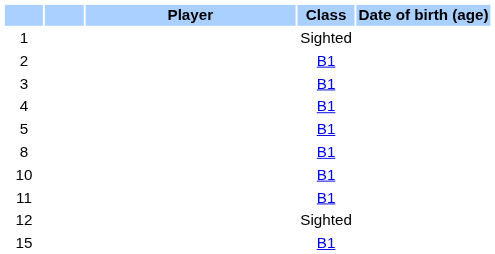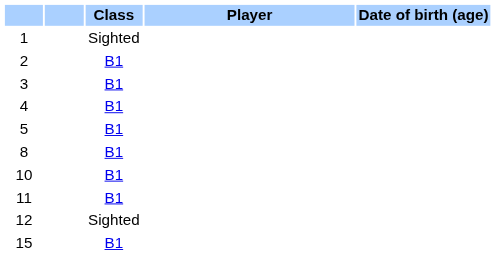 <table class="sortable" border="0" cellspacing="2" cellpadding="2">
 <tr style="background-color:#AAD0FF">
 <th width=8%></th>
 <th width=8%></th>
+<th width=12%>Class</th>
 <th width=44%>Player</th>
-<th width=12%>Class</th>
 <th width=28%>Date of birth (age)</th>
 </tr>
 <tr>
 <td style="text-align: center;">1</td>
 <td style="text-align: center;"></td>
+<td style="text-align: center;">Sighted</td>
 <td></td>
-<td style="text-align: center;">Sighted</td>
 <td></td>
 </tr>
 <tr>
 <td style="text-align: center;">2</td>
 <td style="text-align: center;"></td>
+<td style="text-align: center;"><a href='#'>B1</a></td>
 <td></td>
-<td style="text-align: center;"><a href='#'>B1</a></td>
 <td></td>
 </tr>
 <tr>
 <td style="text-align: center;">3</td>
 <td style="text-align: center;"></td>
+<td style="text-align: center;"><a href='#'>B1</a></td>
 <td></td>
-<td style="text-align: center;"><a href='#'>B1</a></td>
 <td></td>
 </tr>
 <tr>
 <td style="text-align: center;">4</td>
 <td style="text-align: center;"></td>
+<td style="text-align: center;"><a href='#'>B1</a></td>
 <td></td>
-<td style="text-align: center;"><a href='#'>B1</a></td>
 <td></td>
 </tr>
 <tr>
 <td style="text-align: center;">5</td>
 <td style="text-align: center;"></td>
+<td style="text-align: center;"><a href='#'>B1</a></td>
 <td></td>
-<td style="text-align: center;"><a href='#'>B1</a></td>
 <td></td>
 </tr>
 <tr>
 <td style="text-align: center;">8</td>
 <td style="text-align: center;"></td>
+<td style="text-align: center;"><a href='#'>B1</a></td>
 <td></td>
-<td style="text-align: center;"><a href='#'>B1</a></td>
 <td></td>
 </tr>
 <tr>
 <td style="text-align: center;">10</td>
 <td style="text-align: center;"></td>
+<td style="text-align: center;"><a href='#'>B1</a></td>
 <td></td>
-<td style="text-align: center;"><a href='#'>B1</a></td>
 <td></td>
 </tr>
 <tr>
 <td style="text-align: center;">11</td>
 <td style="text-align: center;"></td>
+<td style="text-align: center;"><a href='#'>B1</a></td>
 <td></td>
-<td style="text-align: center;"><a href='#'>B1</a></td>
 <td></td>
 </tr>
 <tr>
 <td style="text-align: center;">12</td>
 <td style="text-align: center;"></td>
+<td style="text-align: center;">Sighted</td>
 <td></td>
-<td style="text-align: center;">Sighted</td>
 <td></td>
 </tr>
 <tr>
 <td style="text-align: center;">15</td>
 <td style="text-align: center;"></td>
+<td style="text-align: center;"><a href='#'>B1</a></td>
 <td></td>
-<td style="text-align: center;"><a href='#'>B1</a></td>
 <td></td>
 </tr>
 </table>
